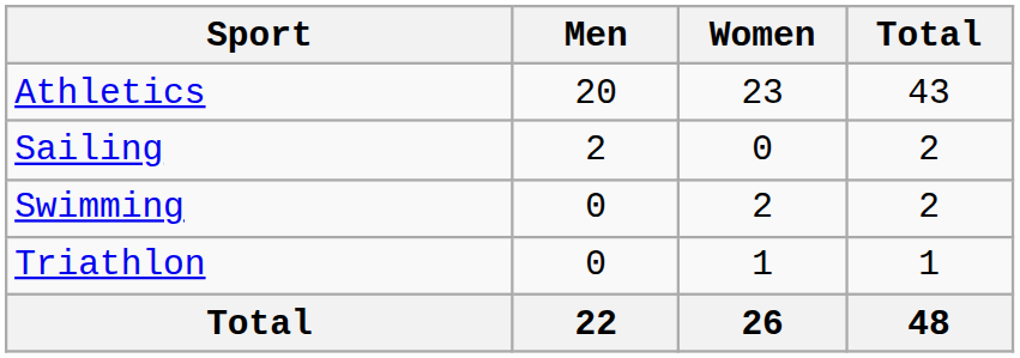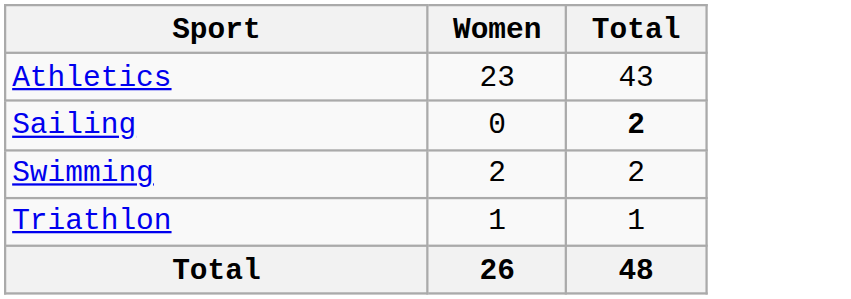 <table class="wikitable sortable" style="text-align:center;">
 <tr>
 <th width=180>Sport</th>
-<th width=55>Men</th>
 <th width=55>Women</th>
 <th width=55>Total</th>
 </tr>
 <tr>
 <td align=left><a href='#'>Athletics</a></td>
-<td>20</td>
 <td>23</td>
 <td>43</td>
 </tr>
 <tr>
 <td align=left><a href='#'>Sailing</a></td>
-<td>2</td>
 <td>0</td>
-<td>2</td>
+<td><strong>2</strong></td>
 </tr>
 <tr>
 <td align=left><a href='#'>Swimming</a></td>
-<td>0</td>
 <td>2</td>
 <td>2</td>
 </tr>
 <tr>
 <td align=left><a href='#'>Triathlon</a></td>
-<td>0</td>
 <td>1</td>
 <td>1</td>
 </tr>
 <tr>
 <th>Total</th>
-<th>22</th>
 <th>26</th>
 <th>48</th>
 </tr>
 </table>
